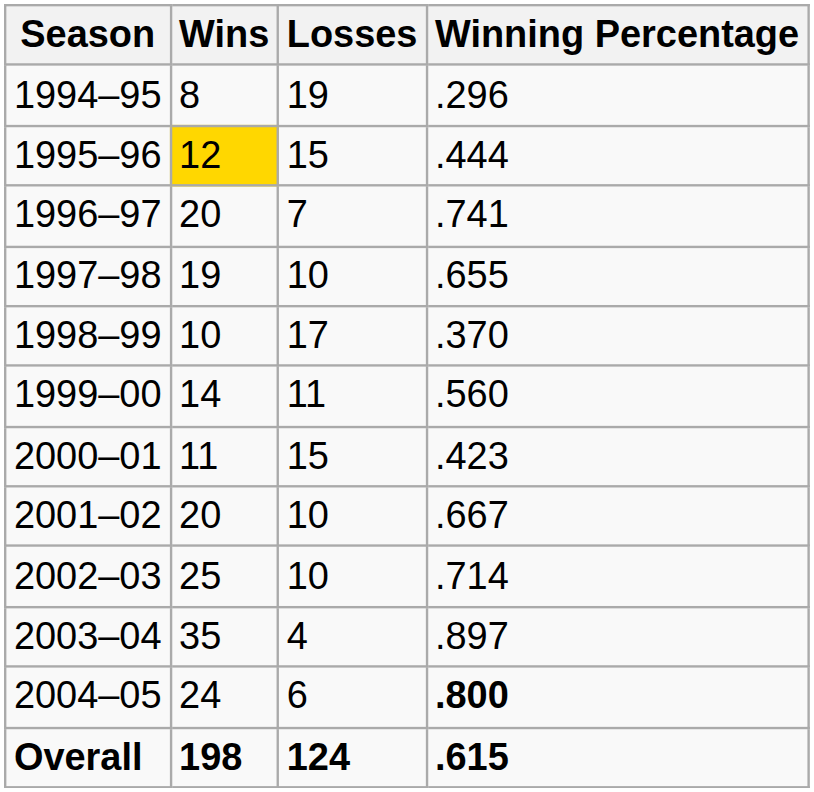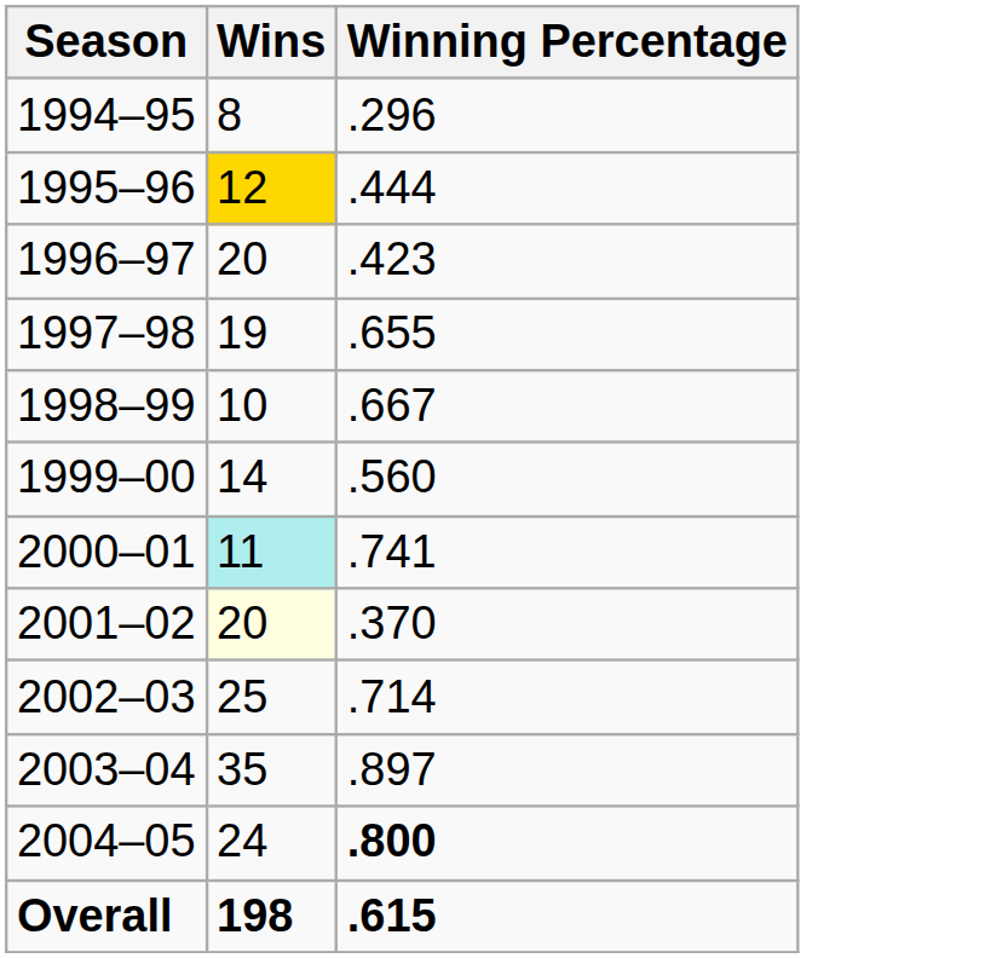 <table class="wikitable collapsible collapsed">
 <tr>
 <th>Season</th>
 <th>Wins</th>
-<th>Losses</th>
 <th>Winning Percentage</th>
 </tr>
 <tr>
 <td>1994–95</td>
 <td>8</td>
-<td>19</td>
 <td>.296</td>
 </tr>
 <tr>
 <td>1995–96</td>
 <td style="background: gold;">12</td>
-<td>15</td>
 <td>.444</td>
 </tr>
 <tr>
 <td>1996–97</td>
 <td>20</td>
-<td>7</td>
-<td>.741</td>
+<td>.423</td>
 </tr>
 <tr>
 <td>1997–98</td>
 <td>19</td>
-<td>10</td>
 <td>.655</td>
 </tr>
 <tr>
 <td>1998–99</td>
 <td>10</td>
-<td>17</td>
-<td>.370</td>
+<td>.667</td>
 </tr>
 <tr>
 <td>1999–00</td>
 <td>14</td>
-<td>11</td>
 <td>.560</td>
 </tr>
 <tr>
 <td>2000–01</td>
-<td>11</td>
-<td>15</td>
-<td>.423</td>
+<td style="background: paleturquoise;">11</td>
+<td>.741</td>
 </tr>
 <tr>
 <td>2001–02</td>
-<td>20</td>
-<td>10</td>
-<td>.667</td>
+<td style="background: lightyellow;">20</td>
+<td>.370</td>
 </tr>
 <tr>
 <td>2002–03</td>
 <td>25</td>
-<td>10</td>
 <td>.714</td>
 </tr>
 <tr>
 <td>2003–04</td>
 <td>35</td>
-<td>4</td>
 <td>.897</td>
 </tr>
 <tr>
 <td>2004–05</td>
 <td>24</td>
-<td>6</td>
 <td><strong>.800</strong></td>
 </tr>
 <tr>
 <td><strong>Overall</strong></td>
 <td><strong>198</strong></td>
-<td><strong>124</strong></td>
 <td><strong>.615</strong></td>
 </tr>
 </table>
